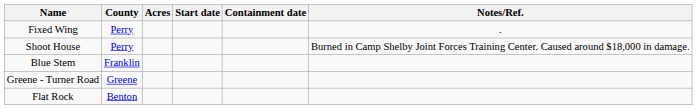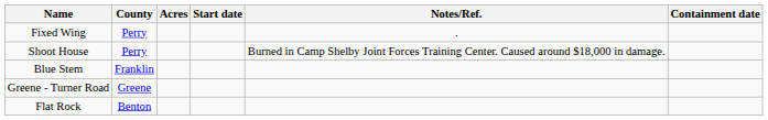 <table class="wikitable sortable plainrowheaders mw-collapsible" style="text-align:center;">
 <tr>
 <th scope="col">Name</th>
 <th scope="col">County </th>
 <th scope="col">Acres</th>
 <th scope="col">Start date</th>
+<th scope="col">Notes/Ref.</th>
 <th scope="col">Containment date</th>
-<th scope="col">Notes/Ref.</th>
 </tr>
 <tr>
 <td>Fixed Wing</td>
 <td><a href='#'>Perry</a></td>
 <td></td>
 <td></td>
+<td>.</td>
 <td></td>
-<td>.</td>
 </tr>
 <tr>
 <td>Shoot House</td>
 <td><a href='#'>Perry</a></td>
 <td></td>
 <td></td>
+<td>Burned in Camp Shelby Joint Forces Training Center. Caused around $18,000 in damage.</td>
 <td></td>
-<td>Burned in Camp Shelby Joint Forces Training Center. Caused around $18,000 in damage.</td>
 </tr>
 <tr>
 <td>Blue Stem</td>
 <td><a href='#'>Franklin</a></td>
 <td></td>
 <td></td>
 <td></td>
 <td></td>
 </tr>
 <tr>
 <td>Greene - Turner Road</td>
 <td><a href='#'>Greene</a></td>
 <td></td>
 <td></td>
 <td></td>
 <td></td>
 </tr>
 <tr>
 <td>Flat Rock</td>
 <td><a href='#'>Benton</a></td>
 <td></td>
 <td></td>
 <td></td>
 <td></td>
 </tr>
 </table>
